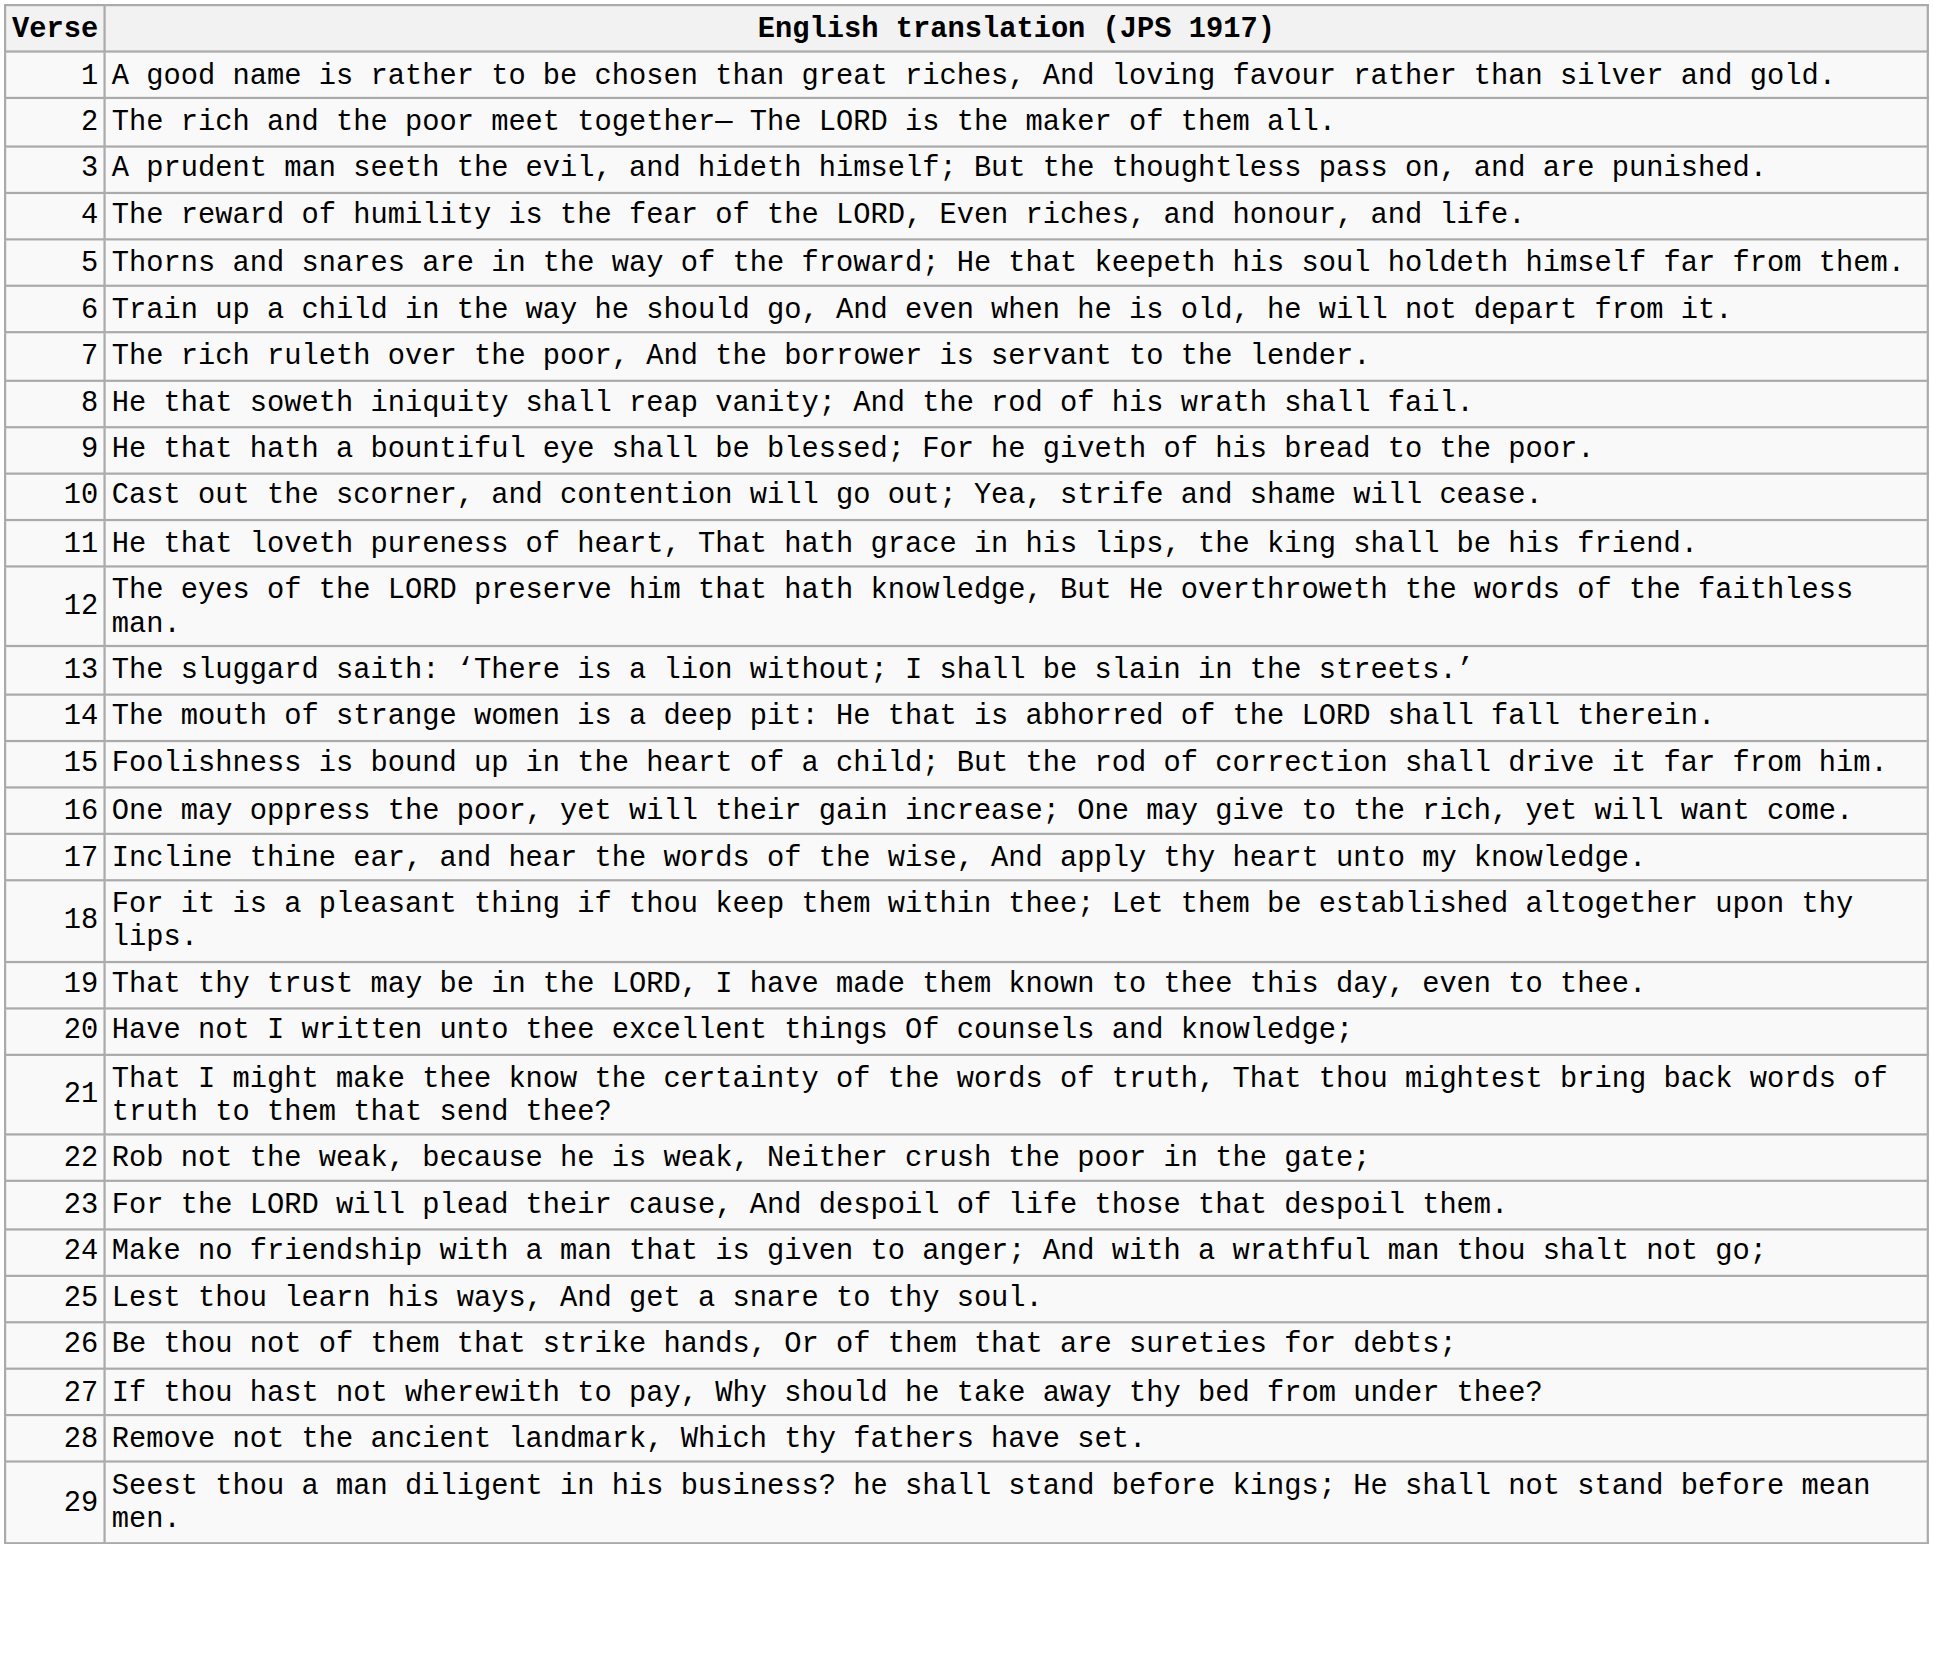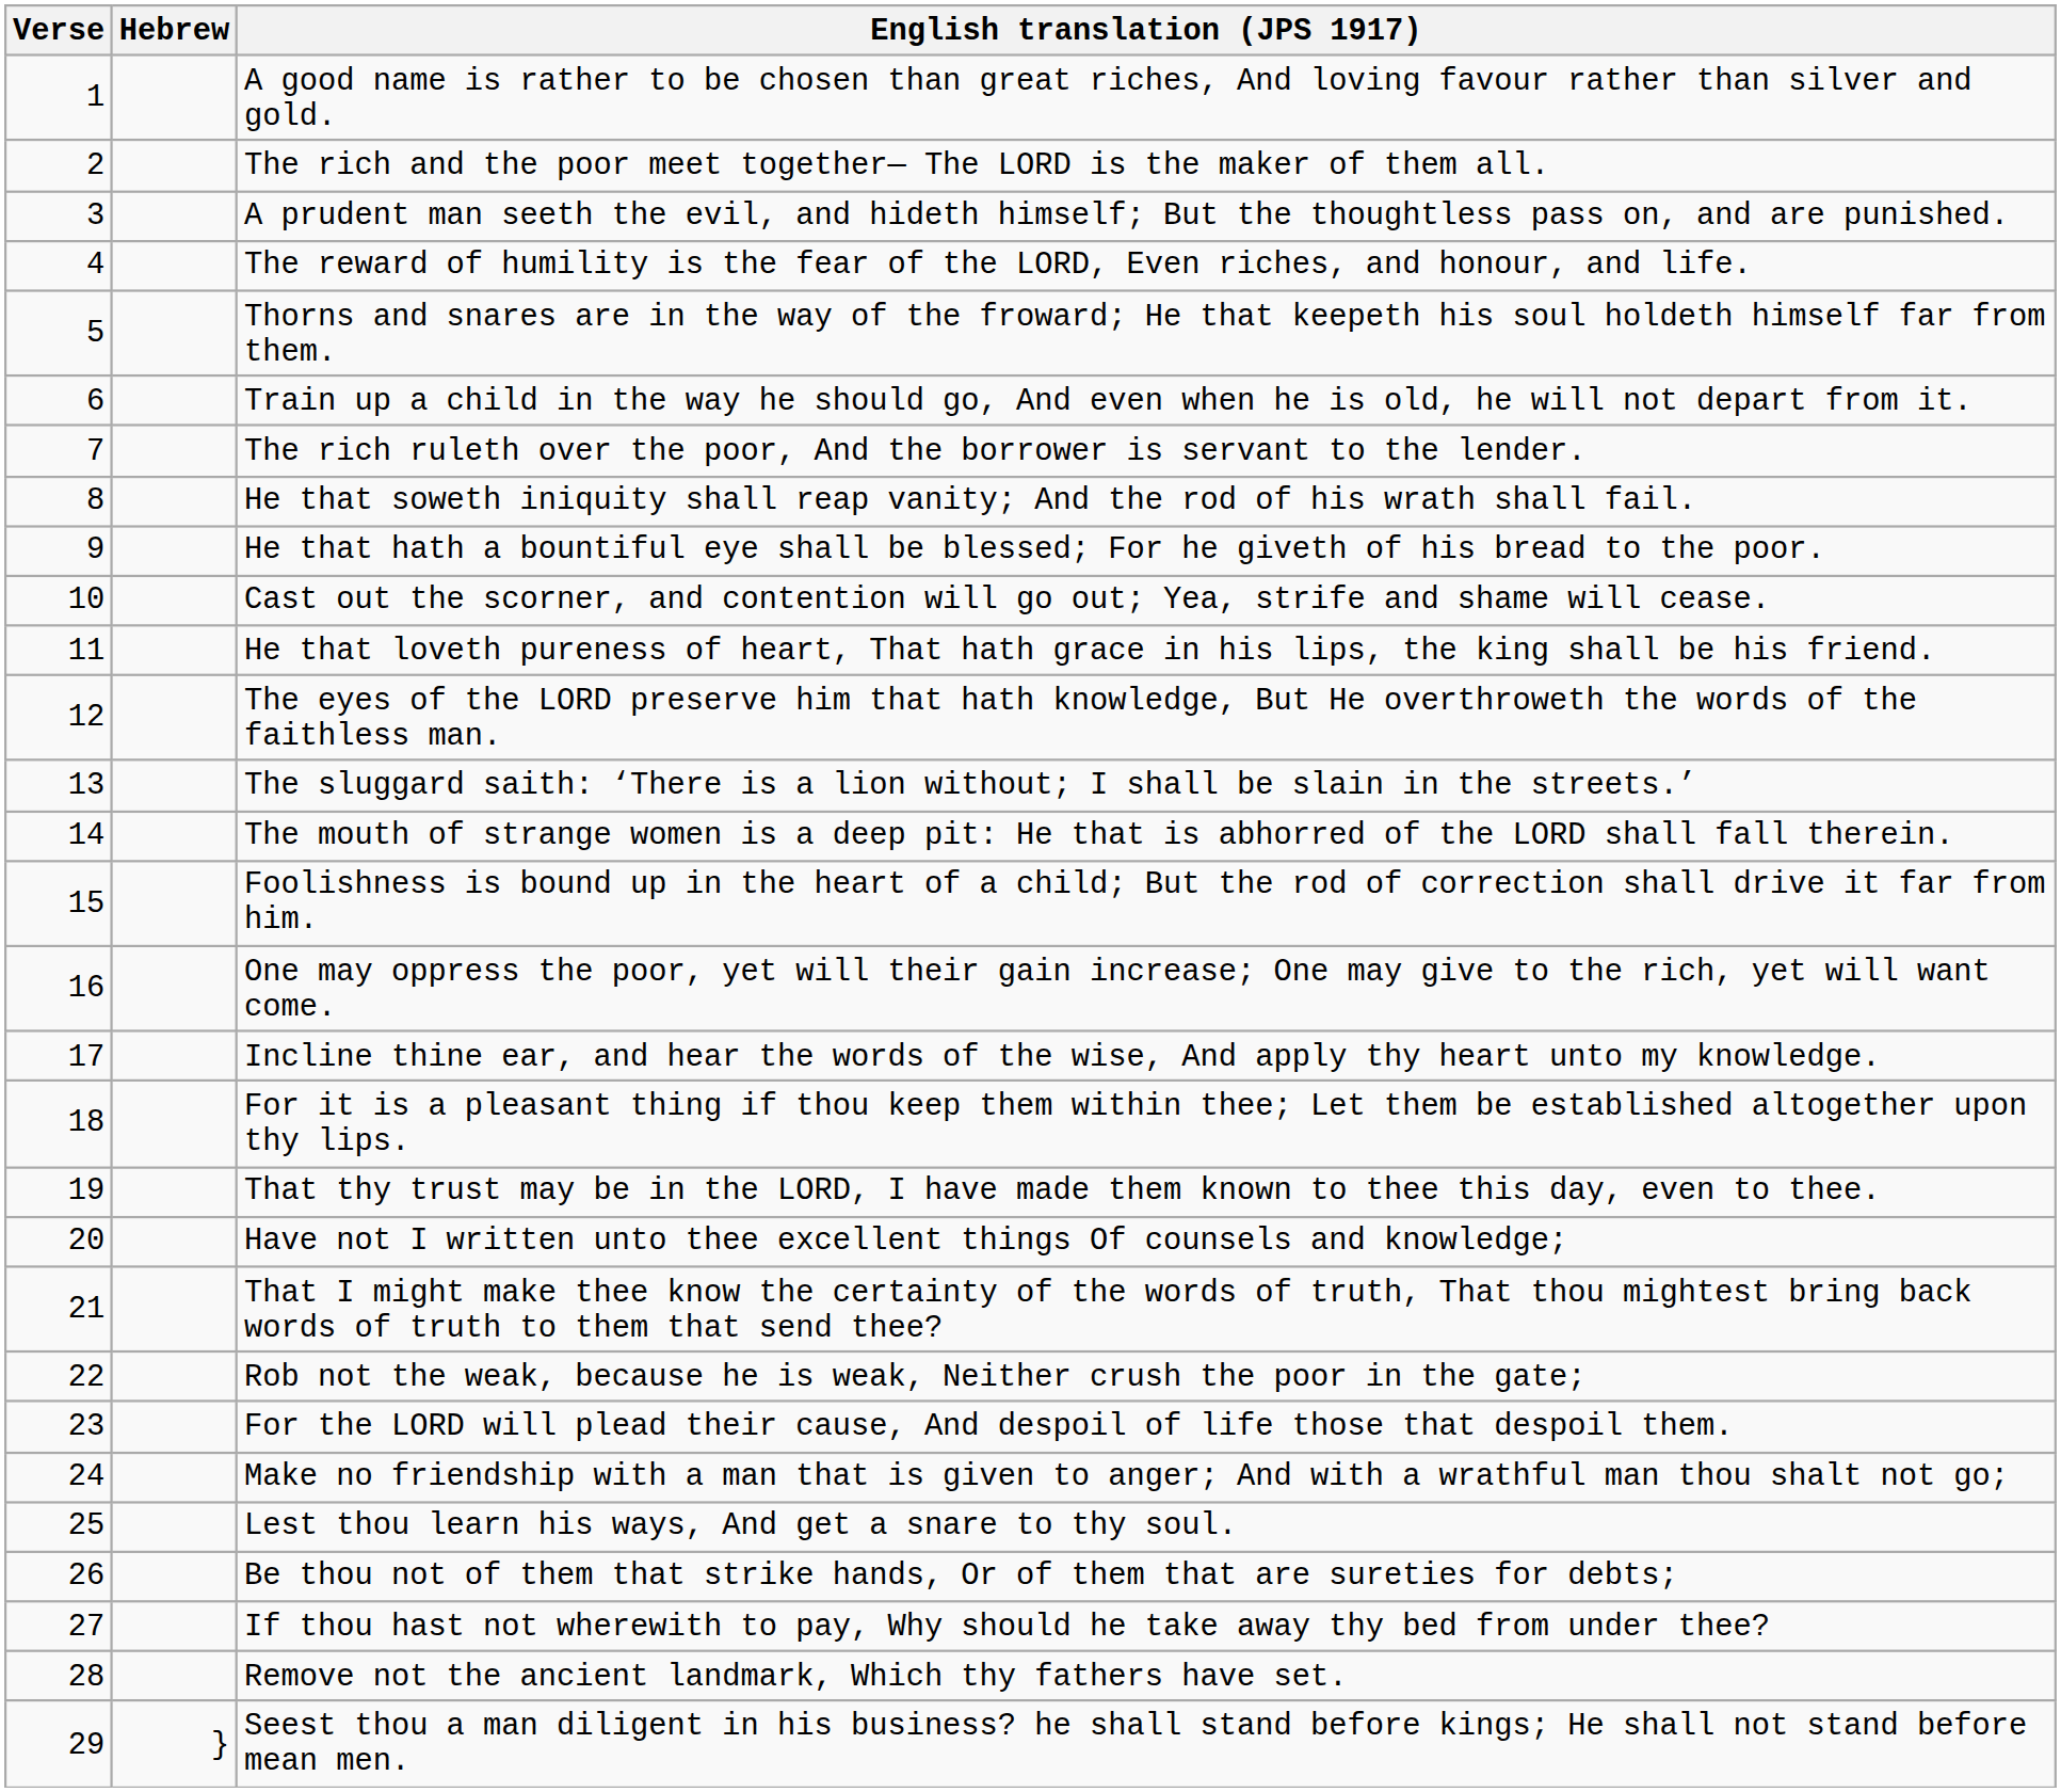 <table class="wikitable">
 <tr>
 <th>Verse</th>
+<th>Hebrew</th>
 <th>English translation (JPS 1917)</th>
 </tr>
 <tr>
 <td style="text-align:right">1</td>
+<td style="text-align:right"></td>
 <td>A good name is rather to be chosen than great riches, And loving favour rather than silver and gold.</td>
 </tr>
 <tr>
 <td style="text-align:right">2</td>
+<td style="text-align:right"></td>
 <td>The rich and the poor meet together— The LORD is the maker of them all.</td>
 </tr>
 <tr>
 <td style="text-align:right">3</td>
+<td style="text-align:right"></td>
 <td>A prudent man seeth the evil, and hideth himself; But the thoughtless pass on, and are punished.</td>
 </tr>
 <tr>
 <td style="text-align:right">4</td>
+<td style="text-align:right"></td>
 <td>The reward of humility is the fear of the LORD, Even riches, and honour, and life.</td>
 </tr>
 <tr>
 <td style="text-align:right">5</td>
+<td style="text-align:right"></td>
 <td>Thorns and snares are in the way of the froward; He that keepeth his soul holdeth himself far from them.</td>
 </tr>
 <tr>
 <td style="text-align:right">6</td>
+<td style="text-align:right"></td>
 <td>Train up a child in the way he should go, And even when he is old, he will not depart from it.</td>
 </tr>
 <tr>
 <td style="text-align:right">7</td>
+<td style="text-align:right"></td>
 <td>The rich ruleth over the poor, And the borrower is servant to the lender.</td>
 </tr>
 <tr>
 <td style="text-align:right">8</td>
+<td style="text-align:right"></td>
 <td>He that soweth iniquity shall reap vanity; And the rod of his wrath shall fail.</td>
 </tr>
 <tr>
 <td style="text-align:right">9</td>
+<td style="text-align:right"></td>
 <td>He that hath a bountiful eye shall be blessed; For he giveth of his bread to the poor.</td>
 </tr>
 <tr>
 <td style="text-align:right">10</td>
+<td style="text-align:right"></td>
 <td>Cast out the scorner, and contention will go out; Yea, strife and shame will cease.</td>
 </tr>
 <tr>
 <td style="text-align:right">11</td>
+<td style="text-align:right"></td>
 <td>He that loveth pureness of heart, That hath grace in his lips, the king shall be his friend.</td>
 </tr>
 <tr>
 <td style="text-align:right">12</td>
+<td style="text-align:right"></td>
 <td>The eyes of the LORD preserve him that hath knowledge, But He overthroweth the words of the faithless man.</td>
 </tr>
 <tr>
 <td style="text-align:right">13</td>
+<td style="text-align:right"></td>
 <td>The sluggard saith: ‘There is a lion without; I shall be slain in the streets.’</td>
 </tr>
 <tr>
 <td style="text-align:right">14</td>
+<td style="text-align:right"></td>
 <td>The mouth of strange women is a deep pit: He that is abhorred of the LORD shall fall therein.</td>
 </tr>
 <tr>
 <td style="text-align:right">15</td>
+<td style="text-align:right"></td>
 <td>Foolishness is bound up in the heart of a child; But the rod of correction shall drive it far from him.</td>
 </tr>
 <tr>
 <td style="text-align:right">16</td>
+<td style="text-align:right"></td>
 <td>One may oppress the poor, yet will their gain increase; One may give to the rich, yet will want come.</td>
 </tr>
 <tr>
 <td style="text-align:right">17</td>
+<td style="text-align:right"></td>
 <td>Incline thine ear, and hear the words of the wise, And apply thy heart unto my knowledge.</td>
 </tr>
 <tr>
 <td style="text-align:right">18</td>
+<td style="text-align:right"></td>
 <td>For it is a pleasant thing if thou keep them within thee; Let them be established altogether upon thy lips.</td>
 </tr>
 <tr>
 <td style="text-align:right">19</td>
+<td style="text-align:right"></td>
 <td>That thy trust may be in the LORD, I have made them known to thee this day, even to thee.</td>
 </tr>
 <tr>
 <td style="text-align:right">20</td>
+<td style="text-align:right"></td>
 <td>Have not I written unto thee excellent things Of counsels and knowledge;</td>
 </tr>
 <tr>
 <td style="text-align:right">21</td>
+<td style="text-align:right"></td>
 <td>That I might make thee know the certainty of the words of truth, That thou mightest bring back words of truth to them that send thee?</td>
 </tr>
 <tr>
 <td style="text-align:right">22</td>
+<td style="text-align:right"></td>
 <td>Rob not the weak, because he is weak, Neither crush the poor in the gate;</td>
 </tr>
 <tr>
 <td style="text-align:right">23</td>
+<td style="text-align:right"></td>
 <td>For the LORD will plead their cause, And despoil of life those that despoil them.</td>
 </tr>
 <tr>
 <td style="text-align:right">24</td>
+<td style="text-align:right"></td>
 <td>Make no friendship with a man that is given to anger; And with a wrathful man thou shalt not go;</td>
 </tr>
 <tr>
 <td style="text-align:right">25</td>
+<td style="text-align:right"></td>
 <td>Lest thou learn his ways, And get a snare to thy soul.</td>
 </tr>
 <tr>
 <td style="text-align:right">26</td>
+<td style="text-align:right"></td>
 <td>Be thou not of them that strike hands, Or of them that are sureties for debts;</td>
 </tr>
 <tr>
 <td style="text-align:right">27</td>
+<td style="text-align:right"></td>
 <td>If thou hast not wherewith to pay, Why should he take away thy bed from under thee?</td>
 </tr>
 <tr>
 <td style="text-align:right">28</td>
+<td style="text-align:right"></td>
 <td>Remove not the ancient landmark, Which thy fathers have set.</td>
 </tr>
 <tr>
 <td style="text-align:right">29</td>
+<td style="text-align:right">}</td>
 <td>Seest thou a man diligent in his business? he shall stand before kings; He shall not stand before mean men.</td>
 </tr>
 </table>
